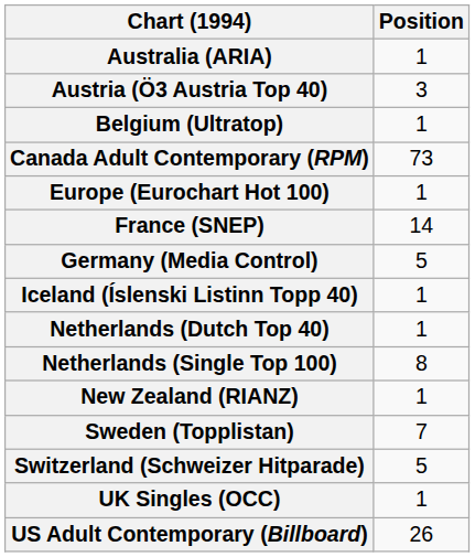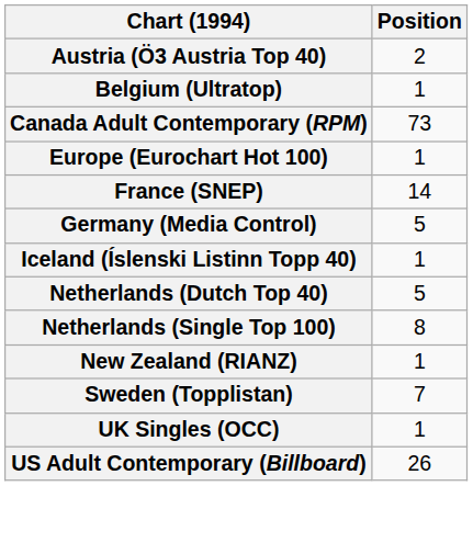 <table class="wikitable plainrowheaders sortable">
 <tr>
 <th scope="col">Chart (1994)</th>
 <th scope="col">Position</th>
 </tr>
 <tr>
-<th scope="row">Australia (ARIA)</th>
-<td style="text-align:center;">1</td>
-</tr>
-<tr>
 <th scope="row">Austria (Ö3 Austria Top 40)</th>
-<td style="text-align:center;">3</td>
+<td style="text-align:center;">2</td>
 </tr>
 <tr>
 <th scope="row">Belgium (Ultratop)</th>
 <td style="text-align:center;">1</td>
 </tr>
 <tr>
 <th scope="row">Canada Adult Contemporary (<em>RPM</em>)</th>
 <td style="text-align:center;">73</td>
 </tr>
 <tr>
 <th scope="row">Europe (Eurochart Hot 100)</th>
 <td style="text-align:center;">1</td>
 </tr>
 <tr>
 <th scope="row">France (SNEP)</th>
 <td style="text-align:center;">14</td>
 </tr>
 <tr>
 <th scope="row">Germany (Media Control)</th>
 <td align="center">5</td>
 </tr>
 <tr>
 <th scope="row">Iceland (Íslenski Listinn Topp 40)</th>
 <td style="text-align:center;">1</td>
 </tr>
 <tr>
 <th scope="row">Netherlands (Dutch Top 40)</th>
-<td style="text-align:center;">1</td>
+<td style="text-align:center;">5</td>
 </tr>
 <tr>
 <th scope="row">Netherlands (Single Top 100)</th>
 <td style="text-align:center;">8</td>
 </tr>
 <tr>
 <th scope="row">New Zealand (RIANZ)</th>
 <td style="text-align:center;">1</td>
 </tr>
 <tr>
 <th scope="row">Sweden (Topplistan)</th>
 <td style="text-align:center;">7</td>
 </tr>
 <tr>
-<th scope="row">Switzerland (Schweizer Hitparade)</th>
-<td style="text-align:center;">5</td>
-</tr>
-<tr>
 <th scope="row">UK Singles (OCC)</th>
 <td style="text-align:center;">1</td>
 </tr>
 <tr>
 <th scope="row">US Adult Contemporary (<em>Billboard</em>)</th>
 <td style="text-align:center;">26</td>
 </tr>
 </table>
